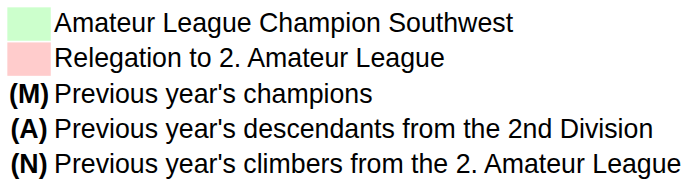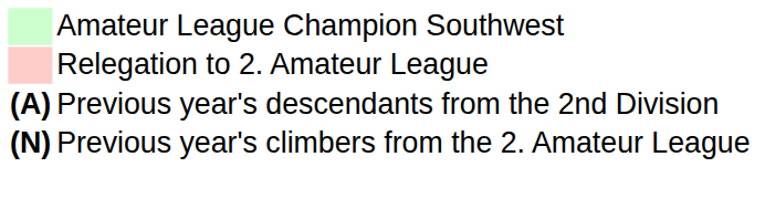 <table style="border: 1px solid #ffffff; background-color: #ffffff" cellspacing="1" cellpadding="1">
 <tr>
 <td bgcolor="#ccffcc" width="20"></td>
 <td>Amateur League Champion Southwest</td>
 </tr>
 <tr>
 <td bgcolor="#ffcccc"></td>
 <td>Relegation to 2. Amateur League</td>
 </tr>
 <tr>
-<th>(M)</th>
-<td>Previous year's champions</td>
-</tr>
-<tr>
 <th>(A)</th>
 <td>Previous year's descendants from the 2nd Division</td>
 </tr>
 <tr>
 <th>(N)</th>
 <td>Previous year's climbers from the 2. Amateur League</td>
 </tr>
 </table>
